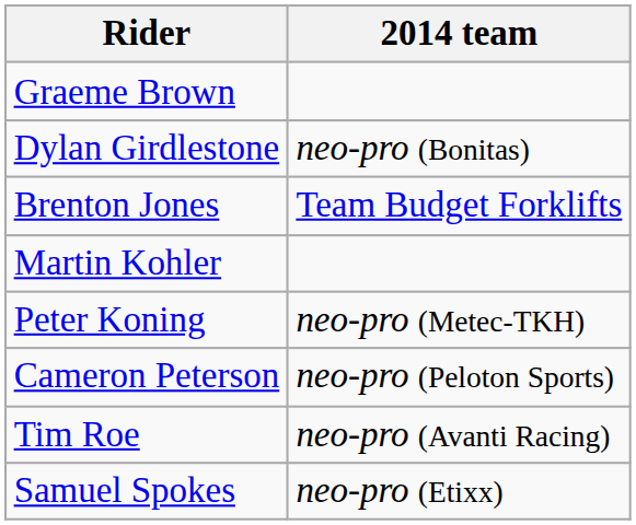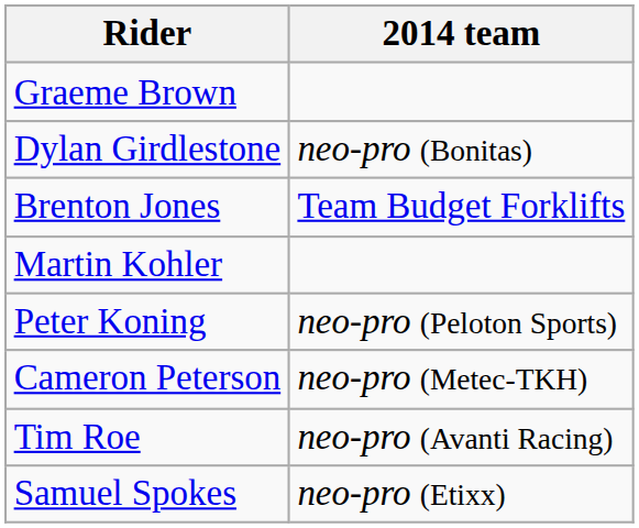 <table class="wikitable">
 <tr>
 <th>Rider</th>
 <th>2014 team</th>
 </tr>
 <tr>
 <td><a href='#'>Graeme Brown</a></td>
 <td></td>
 </tr>
 <tr>
 <td><a href='#'>Dylan Girdlestone</a></td>
 <td><em>neo-pro</em> <small>(Bonitas)</small></td>
 </tr>
 <tr>
 <td><a href='#'>Brenton Jones</a></td>
 <td><a href='#'>Team Budget Forklifts</a></td>
 </tr>
 <tr>
 <td><a href='#'>Martin Kohler</a></td>
 <td></td>
 </tr>
 <tr>
 <td><a href='#'>Peter Koning</a></td>
-<td><em>neo-pro</em> <small>(Metec-TKH)</small></td>
+<td><em>neo-pro</em> <small>(Peloton Sports)</small></td>
 </tr>
 <tr>
 <td><a href='#'>Cameron Peterson</a></td>
-<td><em>neo-pro</em> <small>(Peloton Sports)</small></td>
+<td><em>neo-pro</em> <small>(Metec-TKH)</small></td>
 </tr>
 <tr>
 <td><a href='#'>Tim Roe</a></td>
 <td><em>neo-pro</em> <small>(Avanti Racing)</small></td>
 </tr>
 <tr>
 <td><a href='#'>Samuel Spokes</a></td>
 <td><em>neo-pro</em> <small>(Etixx)</small></td>
 </tr>
 </table>
